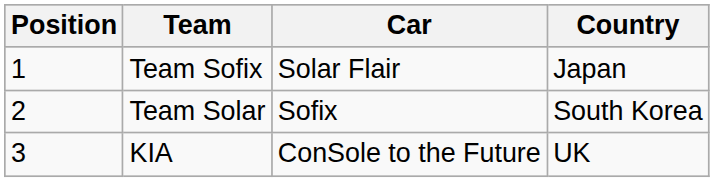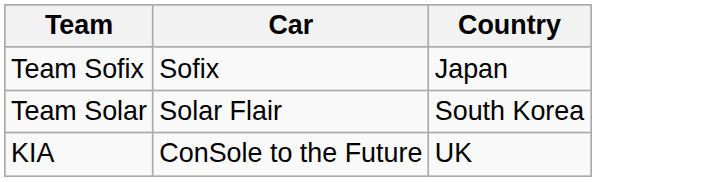 <table class="wikitable">
 <tr>
-<th>Position</th>
 <th>Team</th>
 <th>Car</th>
 <th>Country</th>
 </tr>
 <tr>
-<td>1</td>
 <td>Team Sofix</td>
-<td>Solar Flair</td>
+<td>Sofix</td>
 <td>Japan</td>
 </tr>
 <tr>
-<td>2</td>
 <td>Team Solar</td>
-<td>Sofix</td>
+<td>Solar Flair</td>
 <td>South Korea</td>
 </tr>
 <tr>
-<td>3</td>
 <td>KIA</td>
 <td>ConSole to the Future</td>
 <td>UK</td>
 </tr>
 </table>
